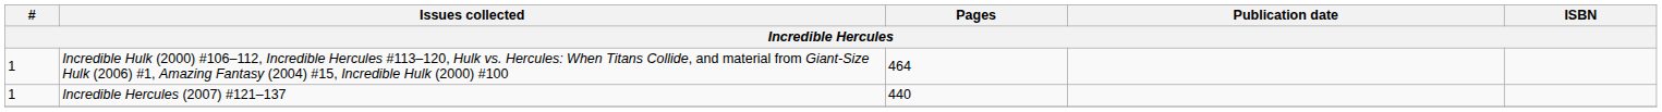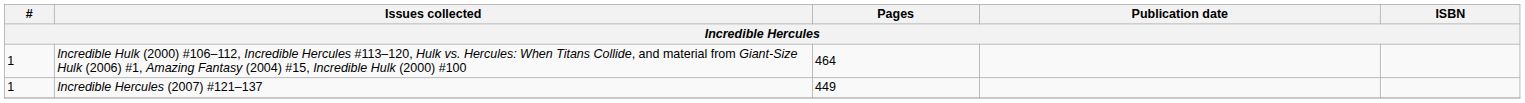 <table class="wikitable sortable" width=98%>
 <tr>
 <th class="unsortable">#</th>
 <th class="unsortable" width="50%">Issues collected</th>
 <th>Pages</th>
 <th>Publication date</th>
 <th class="unsortable">ISBN</th>
 </tr>
 <tr>
 <th colspan="5"><strong><em>Incredible Hercules</em></strong></th>
 </tr>
 <tr>
 <td>1</td>
 <td><em>Incredible Hulk</em> (2000) #106–112, <em>Incredible Hercules</em> #113–120, <em>Hulk vs. Hercules: When Titans Collide</em>, and material from <em>Giant-Size Hulk</em> (2006) #1, <em>Amazing Fantasy</em> (2004) #15, <em>Incredible Hulk</em> (2000) #100</td>
 <td>464</td>
 <td></td>
 <td></td>
 </tr>
 <tr>
 <td>1</td>
 <td><em>Incredible Hercules</em> (2007) #121–137</td>
-<td>440</td>
+<td>449</td>
 <td></td>
 <td></td>
 </tr>
 <tr>
 </tr>
 </table>
